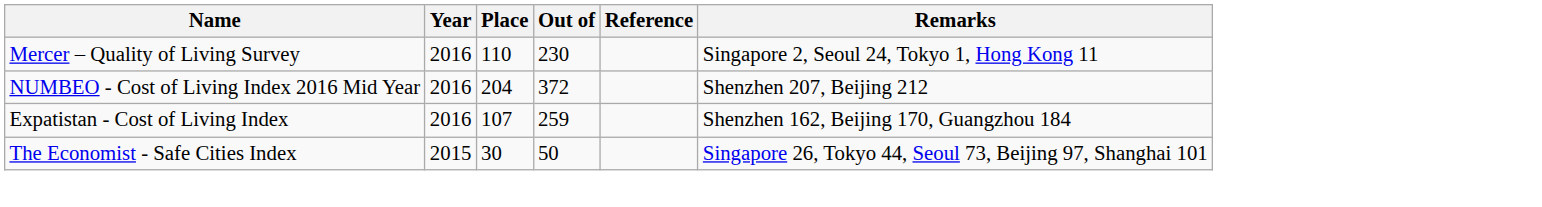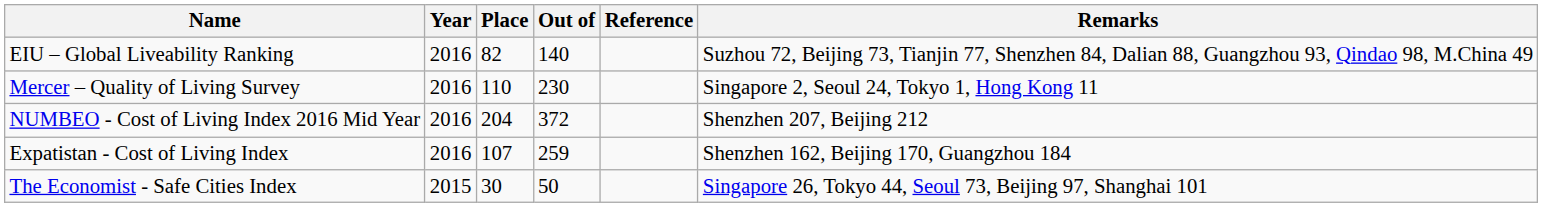 <table class="wikitable">
 <tr>
 <th>Name</th>
 <th>Year</th>
 <th>Place</th>
 <th>Out of</th>
 <th>Reference</th>
 <th>Remarks</th>
+</tr>
+<tr>
+<td>EIU – Global Liveability Ranking</td>
+<td>2016</td>
+<td>82</td>
+<td>140</td>
+<td></td>
+<td>Suzhou 72, Beijing 73, Tianjin 77, Shenzhen 84, Dalian 88, Guangzhou 93, <a href='#'>Qindao</a> 98, M.China 49</td>
 </tr>
 <tr>
 <td><a href='#'>Mercer</a> – Quality of Living Survey</td>
 <td>2016</td>
 <td>110</td>
 <td>230</td>
 <td></td>
 <td>Singapore 2, Seoul 24, Tokyo 1, <a href='#'>Hong Kong</a> 11</td>
 </tr>
 <tr>
 <td><a href='#'>NUMBEO</a> - Cost of Living Index 2016 Mid Year</td>
 <td>2016</td>
 <td>204</td>
 <td>372</td>
 <td></td>
 <td>Shenzhen 207, Beijing 212</td>
 </tr>
 <tr>
 <td>Expatistan - Cost of Living Index</td>
 <td>2016</td>
 <td>107</td>
 <td>259</td>
 <td></td>
 <td>Shenzhen 162, Beijing 170, Guangzhou 184</td>
 </tr>
 <tr>
 <td><a href='#'>The Economist</a> - Safe Cities Index</td>
 <td>2015</td>
 <td>30</td>
 <td>50</td>
 <td></td>
 <td><a href='#'>Singapore</a> 26, Tokyo 44, <a href='#'>Seoul</a> 73, Beijing 97, Shanghai 101</td>
 </tr>
 </table>
